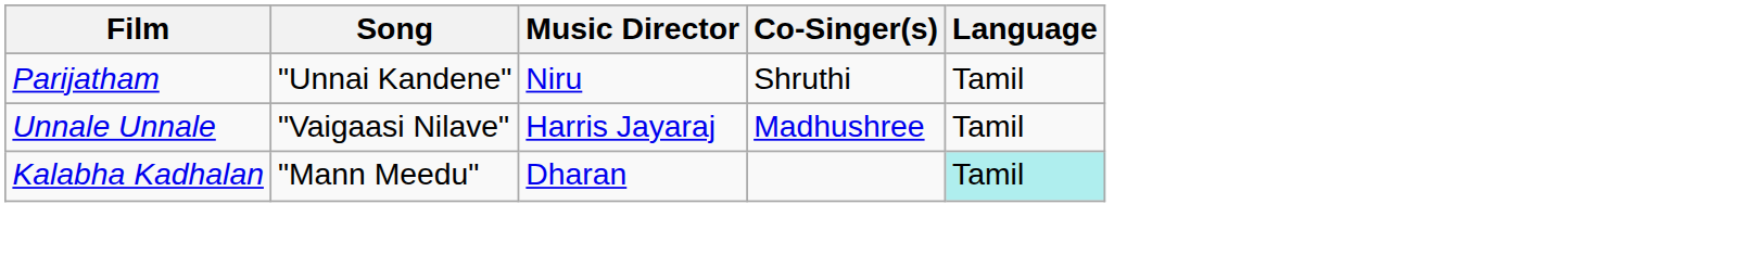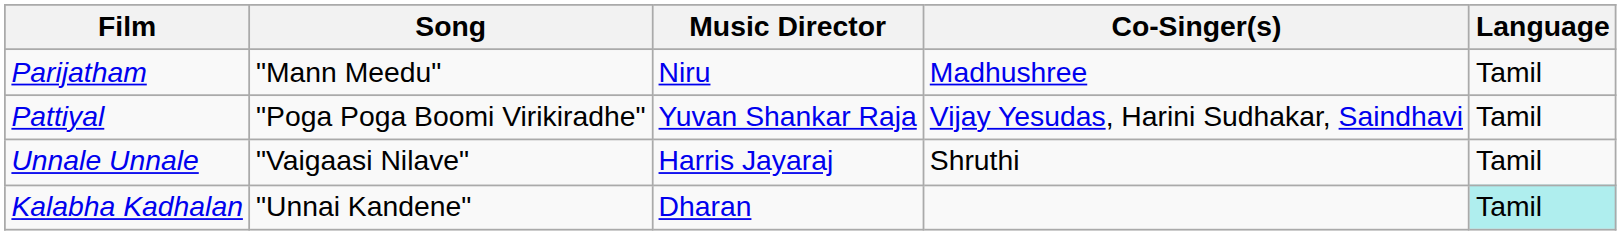 <table class="wikitable sortable">
 <tr>
 <th>Film</th>
 <th>Song</th>
 <th>Music Director</th>
 <th>Co-Singer(s)</th>
 <th>Language</th>
 </tr>
 <tr>
 <td><em><a href='#'>Parijatham</a></em></td>
-<td>"Unnai Kandene"</td>
+<td>"Mann Meedu"</td>
 <td><a href='#'>Niru</a></td>
-<td>Shruthi</td>
+<td><a href='#'>Madhushree</a></td>
+<td>Tamil</td>
+</tr>
+<tr>
+<td><em><a href='#'>Pattiyal</a></em></td>
+<td>"Poga Poga Boomi Virikiradhe"</td>
+<td><a href='#'>Yuvan Shankar Raja</a></td>
+<td><a href='#'>Vijay Yesudas</a>, Harini Sudhakar, <a href='#'>Saindhavi</a></td>
 <td>Tamil</td>
 </tr>
 <tr>
 <td><em><a href='#'>Unnale Unnale</a></em></td>
 <td>"Vaigaasi Nilave"</td>
 <td><a href='#'>Harris Jayaraj</a></td>
-<td><a href='#'>Madhushree</a></td>
+<td>Shruthi</td>
 <td>Tamil</td>
 </tr>
 <tr>
 <td><em><a href='#'>Kalabha Kadhalan</a></em></td>
-<td>"Mann Meedu"</td>
+<td>"Unnai Kandene"</td>
 <td><a href='#'>Dharan</a></td>
 <td></td>
 <td style="background: paleturquoise;">Tamil</td>
 </tr>
 </table>
